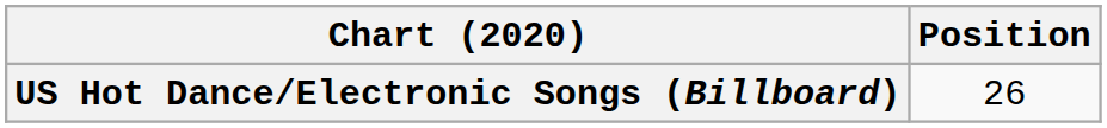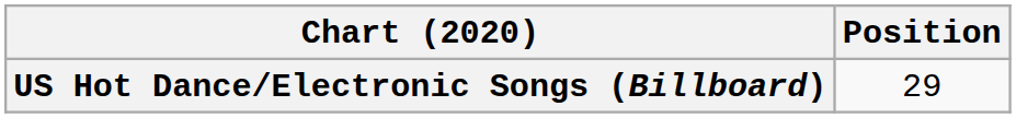 <table class="wikitable plainrowheaders" style="text-align:center">
 <tr>
 <th scope="col">Chart (2020)</th>
 <th scope="col">Position</th>
 </tr>
 <tr>
 <th scope="row">US Hot Dance/Electronic Songs (<em>Billboard</em>)</th>
-<td>26</td>
+<td>29</td>
 </tr>
 </table>
